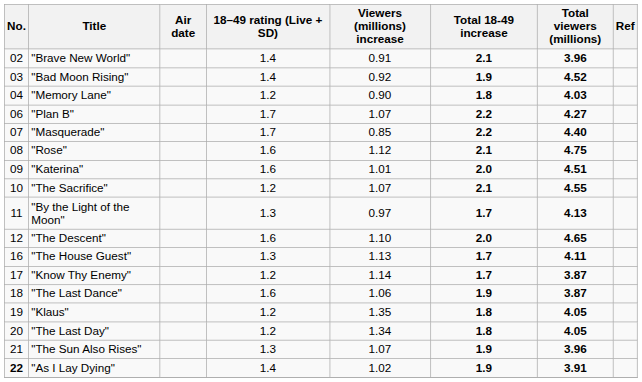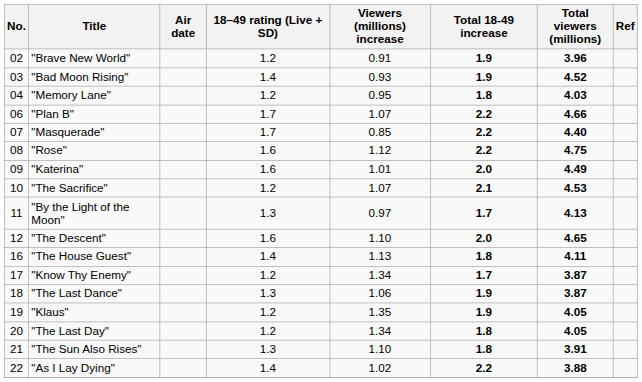 <table class="wikitable">
 <tr style="background:#fff;">
 <th>No.</th>
 <th>Title</th>
 <th>Air date</th>
 <th>18–49 rating (Live + SD)</th>
 <th>Viewers<br>(millions) increase</th>
 <th>Total 18-49 increase</th>
 <th>Total viewers<br>(millions)</th>
 <th>Ref</th>
 </tr>
 <tr>
 <td style="text-align:center;">02</td>
 <td>"Brave New World"</td>
 <td></td>
-<td style="text-align:center;">1.4</td>
+<td style="text-align:center;">1.2</td>
 <td style="text-align:center;">0.91</td>
-<td style="text-align:center;"><strong>2.1</strong></td>
+<td style="text-align:center;"><strong>1.9</strong></td>
 <td style="text-align:center;"><strong>3.96</strong></td>
 <td style="text-align:center;"></td>
 </tr>
 <tr>
 <td style="text-align:center;">03</td>
 <td>"Bad Moon Rising"</td>
 <td></td>
 <td style="text-align:center;">1.4</td>
-<td style="text-align:center;">0.92</td>
+<td style="text-align:center;">0.93</td>
 <td style="text-align:center;"><strong>1.9</strong></td>
 <td style="text-align:center;"><strong>4.52</strong></td>
 <td style="text-align:center;"></td>
 </tr>
 <tr>
 <td style="text-align:center;">04</td>
 <td>"Memory Lane"</td>
 <td></td>
 <td style="text-align:center;">1.2</td>
-<td style="text-align:center;">0.90</td>
+<td style="text-align:center;">0.95</td>
 <td style="text-align:center;"><strong>1.8</strong></td>
 <td style="text-align:center;"><strong>4.03</strong></td>
 <td style="text-align:center;"></td>
 </tr>
 <tr>
 <td style="text-align:center;">06</td>
 <td>"Plan B"</td>
 <td></td>
 <td style="text-align:center;">1.7</td>
 <td style="text-align:center;">1.07</td>
 <td style="text-align:center;"><strong>2.2</strong></td>
-<td style="text-align:center;"><strong>4.27</strong></td>
+<td style="text-align:center;"><strong>4.66</strong></td>
 <td style="text-align:center;"></td>
 </tr>
 <tr>
 <td style="text-align:center;">07</td>
 <td>"Masquerade"</td>
 <td></td>
 <td style="text-align:center;">1.7</td>
 <td style="text-align:center;">0.85</td>
 <td style="text-align:center;"><strong>2.2</strong></td>
 <td style="text-align:center;"><strong>4.40</strong></td>
 <td style="text-align:center;"></td>
 </tr>
 <tr>
 <td style="text-align:center;">08</td>
 <td>"Rose"</td>
 <td></td>
 <td style="text-align:center;">1.6</td>
 <td style="text-align:center;">1.12</td>
-<td style="text-align:center;"><strong>2.1</strong></td>
+<td style="text-align:center;"><strong>2.2</strong></td>
 <td style="text-align:center;"><strong>4.75</strong></td>
 <td style="text-align:center;"></td>
 </tr>
 <tr>
 <td style="text-align:center;">09</td>
 <td>"Katerina"</td>
 <td></td>
 <td style="text-align:center;">1.6</td>
 <td style="text-align:center;">1.01</td>
 <td style="text-align:center;"><strong>2.0</strong></td>
-<td style="text-align:center;"><strong>4.51</strong></td>
+<td style="text-align:center;"><strong>4.49</strong></td>
 <td style="text-align:center;"></td>
 </tr>
 <tr>
 <td style="text-align:center;">10</td>
 <td>"The Sacrifice"</td>
 <td></td>
 <td style="text-align:center;">1.2</td>
 <td style="text-align:center;">1.07</td>
 <td style="text-align:center;"><strong>2.1</strong></td>
-<td style="text-align:center;"><strong>4.55</strong></td>
+<td style="text-align:center;"><strong>4.53</strong></td>
 <td style="text-align:center;"></td>
 </tr>
 <tr>
 <td style="text-align:center;">11</td>
 <td>"By the Light of the Moon"</td>
 <td></td>
 <td style="text-align:center;">1.3</td>
 <td style="text-align:center;">0.97</td>
 <td style="text-align:center;"><strong>1.7</strong></td>
 <td style="text-align:center;"><strong>4.13</strong></td>
 <td style="text-align:center;"></td>
 </tr>
 <tr>
 <td style="text-align:center;">12</td>
 <td>"The Descent"</td>
 <td></td>
 <td style="text-align:center;">1.6</td>
 <td style="text-align:center;">1.10</td>
 <td style="text-align:center;"><strong>2.0</strong></td>
 <td style="text-align:center;"><strong>4.65</strong></td>
 <td style="text-align:center;"></td>
 </tr>
 <tr>
 <td style="text-align:center;">16</td>
 <td>"The House Guest"</td>
 <td></td>
-<td style="text-align:center;">1.3</td>
+<td style="text-align:center;">1.4</td>
 <td style="text-align:center;">1.13</td>
-<td style="text-align:center;"><strong>1.7</strong></td>
+<td style="text-align:center;"><strong>1.8</strong></td>
 <td style="text-align:center;"><strong>4.11</strong></td>
 <td style="text-align:center;"></td>
 </tr>
 <tr>
 <td style="text-align:center;">17</td>
 <td>"Know Thy Enemy"</td>
 <td></td>
 <td style="text-align:center;">1.2</td>
-<td style="text-align:center;">1.14</td>
+<td style="text-align:center;">1.34</td>
 <td style="text-align:center;"><strong>1.7</strong></td>
 <td style="text-align:center;"><strong>3.87</strong></td>
 <td style="text-align:center;"></td>
 </tr>
 <tr>
 <td style="text-align:center;">18</td>
 <td>"The Last Dance"</td>
 <td></td>
-<td style="text-align:center;">1.6</td>
+<td style="text-align:center;">1.3</td>
 <td style="text-align:center;">1.06</td>
 <td style="text-align:center;"><strong>1.9</strong></td>
 <td style="text-align:center;"><strong>3.87</strong></td>
 <td style="text-align:center;"></td>
 </tr>
 <tr>
 <td style="text-align:center;">19</td>
 <td>"Klaus"</td>
 <td></td>
 <td style="text-align:center;">1.2</td>
 <td style="text-align:center;">1.35</td>
-<td style="text-align:center;"><strong>1.8</strong></td>
+<td style="text-align:center;"><strong>1.9</strong></td>
 <td style="text-align:center;"><strong>4.05</strong></td>
 <td style="text-align:center;"></td>
 </tr>
 <tr>
 <td style="text-align:center;">20</td>
 <td>"The Last Day"</td>
 <td></td>
 <td style="text-align:center;">1.2</td>
 <td style="text-align:center;">1.34</td>
 <td style="text-align:center;"><strong>1.8</strong></td>
 <td style="text-align:center;"><strong>4.05</strong></td>
 <td style="text-align:center;"></td>
 </tr>
 <tr>
 <td style="text-align:center;">21</td>
 <td>"The Sun Also Rises"</td>
 <td></td>
 <td style="text-align:center;">1.3</td>
-<td style="text-align:center;">1.07</td>
-<td style="text-align:center;"><strong>1.9</strong></td>
-<td style="text-align:center;"><strong>3.96</strong></td>
+<td style="text-align:center;">1.10</td>
+<td style="text-align:center;"><strong>1.8</strong></td>
+<td style="text-align:center;"><strong>3.91</strong></td>
 <td style="text-align:center;"></td>
 </tr>
 <tr>
-<td style="text-align:center;"><strong>22</strong></td>
+<td style="text-align:center;">22</td>
 <td>"As I Lay Dying"</td>
 <td></td>
 <td style="text-align:center;">1.4</td>
 <td style="text-align:center;">1.02</td>
-<td style="text-align:center;"><strong>1.9</strong></td>
-<td style="text-align:center;"><strong>3.91</strong></td>
+<td style="text-align:center;"><strong>2.2</strong></td>
+<td style="text-align:center;"><strong>3.88</strong></td>
 <td style="text-align:center;"></td>
 </tr>
 <tr>
 </tr>
 </table>
